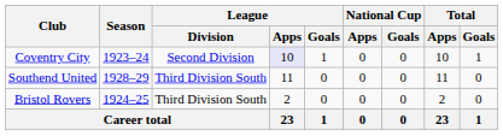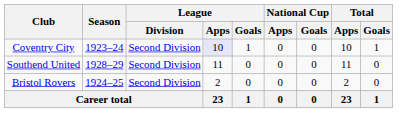 <table class="wikitable" style="text-align: center;">
 <tr>
 <th rowspan="2">Club</th>
 <th rowspan="2">Season</th>
 <th colspan="3">League</th>
 <th colspan="2">National Cup</th>
 <th colspan="2">Total</th>
 </tr>
 <tr>
 <th>Division</th>
 <th>Apps</th>
 <th>Goals</th>
 <th>Apps</th>
 <th>Goals</th>
 <th>Apps</th>
 <th>Goals</th>
 </tr>
 <tr>
 <td><a href='#'>Coventry City</a></td>
 <td><a href='#'>1923–24</a></td>
 <td><a href='#'>Second Division</a></td>
 <td style="background: lavender;">10</td>
 <td>1</td>
 <td>0</td>
 <td>0</td>
 <td>10</td>
 <td>1</td>
 </tr>
 <tr>
 <td><a href='#'>Southend United</a></td>
 <td><a href='#'>1928–29</a></td>
-<td><a href='#'>Third Division South</a></td>
+<td><a href='#'>Second Division</a></td>
 <td>11</td>
 <td>0</td>
 <td>0</td>
 <td>0</td>
 <td>11</td>
 <td>0</td>
 </tr>
 <tr>
 <td><a href='#'>Bristol Rovers</a></td>
 <td><a href='#'>1924–25</a></td>
-<td>Third Division South</td>
+<td><a href='#'>Second Division</a></td>
 <td>2</td>
 <td>0</td>
 <td>0</td>
 <td>0</td>
 <td>2</td>
 <td>0</td>
 </tr>
 <tr>
 <th colspan="3">Career total</th>
 <th>23</th>
 <th>1</th>
 <th>0</th>
 <th>0</th>
 <th>23</th>
 <th>1</th>
 </tr>
 </table>
